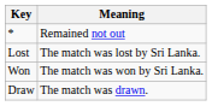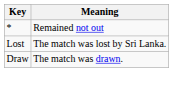 <table class="wikitable" border="1">
 <tr>
 <th>Key</th>
 <th>Meaning</th>
 </tr>
 <tr>
 <td>*</td>
 <td>Remained <a href='#'>not out</a></td>
 </tr>
 <tr>
 <td>Lost</td>
 <td>The match was lost by Sri Lanka.</td>
 </tr>
 <tr>
-<td>Won</td>
-<td>The match was won by Sri Lanka.</td>
-</tr>
-<tr>
 <td>Draw</td>
 <td>The match was <a href='#'>drawn</a>.</td>
 </tr>
 </table>
